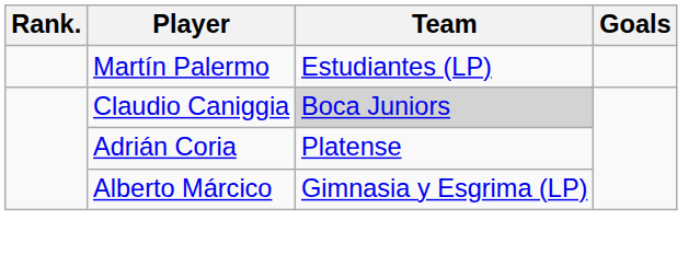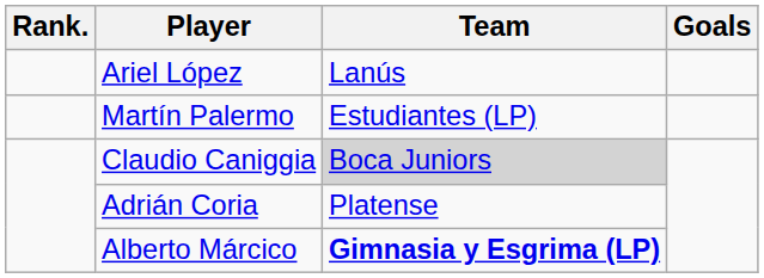 <table class="wikitable">
 <tr>
 <th>Rank.</th>
 <th>Player</th>
 <th>Team</th>
 <th>Goals</th>
+</tr>
+<tr>
+<td></td>
+<td> <a href='#'>Ariel López</a></td>
+<td><a href='#'>Lanús</a></td>
+<td></td>
 </tr>
 <tr>
 <td></td>
 <td> <a href='#'>Martín Palermo</a></td>
 <td><a href='#'>Estudiantes (LP)</a></td>
 <td></td>
 </tr>
 <tr>
 <td rowspan=3></td>
 <td> <a href='#'>Claudio Caniggia</a></td>
 <td style="background: lightgrey;"><a href='#'>Boca Juniors</a></td>
 <td rowspan=3></td>
 </tr>
 <tr>
 <td> <a href='#'>Adrián Coria</a></td>
 <td><a href='#'>Platense</a></td>
 </tr>
 <tr>
 <td> <a href='#'>Alberto Márcico</a></td>
-<td><a href='#'>Gimnasia y Esgrima (LP)</a></td>
+<td><strong><a href='#'>Gimnasia y Esgrima (LP)</a></strong></td>
 </tr>
 </table>
